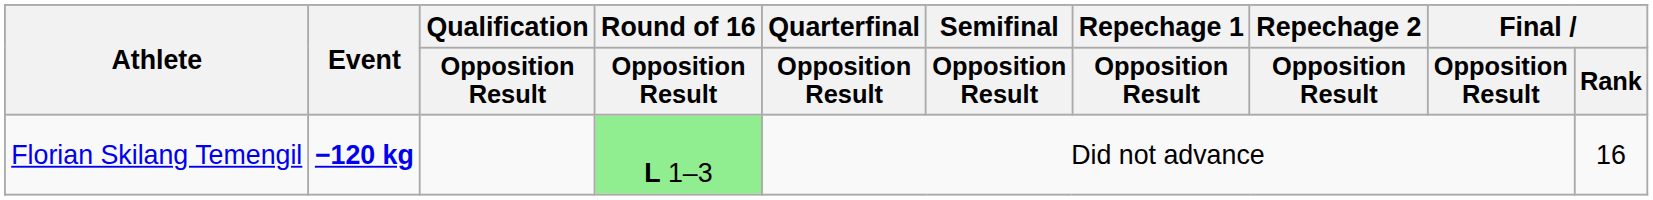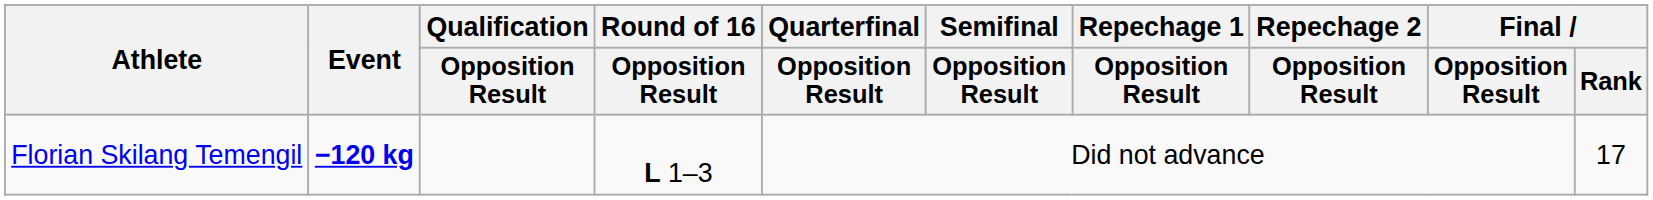 <table class="wikitable" style="font-size:90%">
 <tr>
 <th rowspan="2">Athlete</th>
 <th rowspan="2">Event</th>
 <th>Qualification</th>
 <th>Round of 16</th>
 <th>Quarterfinal</th>
 <th>Semifinal</th>
 <th>Repechage 1</th>
 <th>Repechage 2</th>
 <th colspan=2>Final / </th>
 </tr>
 <tr style="font-size: 95%">
 <th>Opposition<br>Result</th>
 <th>Opposition<br>Result</th>
 <th>Opposition<br>Result</th>
 <th>Opposition<br>Result</th>
 <th>Opposition<br>Result</th>
 <th>Opposition<br>Result</th>
 <th>Opposition<br>Result</th>
 <th>Rank</th>
 </tr>
 <tr align=center>
 <td align=left><a href='#'>Florian Skilang Temengil</a></td>
 <td align=left><strong><a href='#'>−120 kg</a></strong></td>
 <td></td>
-<td style="background: lightgreen;"><br><strong>L</strong> 1–3 <sup></sup></td>
+<td><br><strong>L</strong> 1–3 <sup></sup></td>
 <td colspan=5>Did not advance</td>
-<td>16</td>
+<td>17</td>
 </tr>
 </table>
